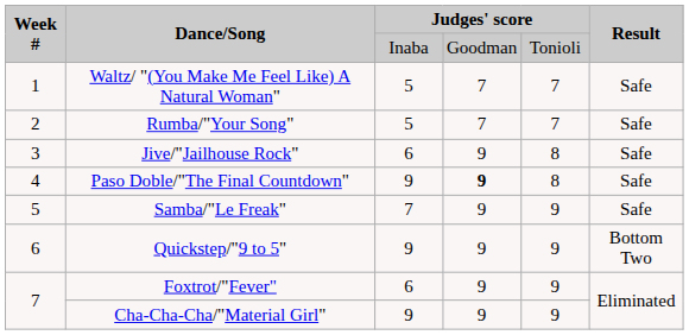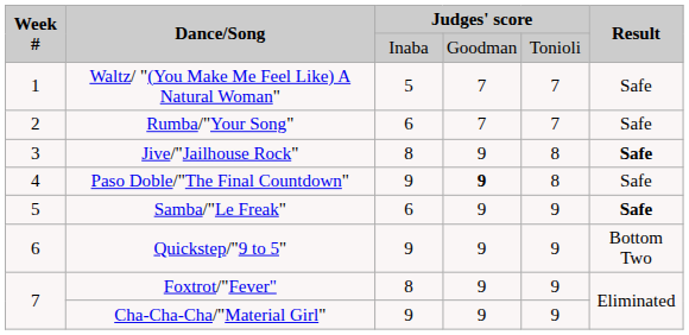 <table class="wikitable" style="float:left;">
 <tr style="text-align: center; background:#ccc;">
 <td rowspan="2"><strong>Week #</strong></td>
 <td rowspan="2"><strong>Dance/Song</strong></td>
 <td colspan="3"><strong>Judges' score</strong></td>
 <td rowspan="2"><strong>Result</strong></td>
 </tr>
 <tr style="text-align: center; background:#ccc;">
 <td style="width:10%; ">Inaba</td>
 <td style="width:10%; ">Goodman</td>
 <td style="width:10%; ">Tonioli</td>
 </tr>
 <tr>
 <td style="text-align: center; background:#faf6f6;">1</td>
 <td style="text-align: center; background:#faf6f6;"><a href='#'>Waltz</a>/ "<a href='#'>(You Make Me Feel Like) A Natural Woman</a>"</td>
 <td style="text-align: center; background:#faf6f6;">5</td>
 <td style="text-align: center; background:#faf6f6;">7</td>
 <td style="text-align: center; background:#faf6f6;">7</td>
 <td style="text-align: center; background:#faf6f6;">Safe</td>
 </tr>
 <tr>
 <td style="text-align: center; background:#faf6f6;">2</td>
 <td style="text-align: center; background:#faf6f6;"><a href='#'>Rumba</a>/"<a href='#'>Your Song</a>"</td>
-<td style="text-align: center; background:#faf6f6;">5</td>
+<td style="text-align: center; background:#faf6f6;">6</td>
 <td style="text-align: center; background:#faf6f6;">7</td>
 <td style="text-align: center; background:#faf6f6;">7</td>
 <td style="text-align: center; background:#faf6f6;">Safe</td>
 </tr>
 <tr>
 <td style="text-align: center; background:#faf6f6;">3</td>
 <td style="text-align: center; background:#faf6f6;"><a href='#'>Jive</a>/"<a href='#'>Jailhouse Rock</a>"</td>
-<td style="text-align: center; background:#faf6f6;">6</td>
+<td style="text-align: center; background:#faf6f6;">8</td>
 <td style="text-align: center; background:#faf6f6;">9</td>
 <td style="text-align: center; background:#faf6f6;">8</td>
-<td style="text-align: center; background:#faf6f6;">Safe</td>
+<td style="text-align: center; background:#faf6f6;"><strong>Safe</strong></td>
 </tr>
 <tr>
 <td style="text-align: center; background:#faf6f6;">4</td>
 <td style="text-align: center; background:#faf6f6;"><a href='#'>Paso Doble</a>/"<a href='#'>The Final Countdown</a>"</td>
 <td style="text-align: center; background:#faf6f6;">9</td>
 <td style="text-align: center; background:#faf6f6;"><strong>9</strong></td>
 <td style="text-align: center; background:#faf6f6;">8</td>
 <td style="text-align: center; background:#faf6f6;">Safe</td>
 </tr>
 <tr>
 <td style="text-align: center; background:#faf6f6;">5</td>
 <td style="text-align: center; background:#faf6f6;"><a href='#'>Samba</a>/"<a href='#'>Le Freak</a>"</td>
-<td style="text-align: center; background:#faf6f6;">7</td>
+<td style="text-align: center; background:#faf6f6;">6</td>
 <td style="text-align: center; background:#faf6f6;">9</td>
 <td style="text-align: center; background:#faf6f6;">9</td>
-<td style="text-align: center; background:#faf6f6;">Safe</td>
+<td style="text-align: center; background:#faf6f6;"><strong>Safe</strong></td>
 </tr>
 <tr>
 <td style="text-align: center; background:#faf6f6;">6</td>
 <td style="text-align: center; background:#faf6f6;"><a href='#'>Quickstep</a>/"<a href='#'>9 to 5</a>"</td>
 <td style="text-align: center; background:#faf6f6;">9</td>
 <td style="text-align: center; background:#faf6f6;">9</td>
 <td style="text-align: center; background:#faf6f6;">9</td>
 <td style="text-align: center; background:#faf6f6;">Bottom Two</td>
 </tr>
 <tr>
 <td rowspan="2" style="text-align: center; background:#faf6f6;">7</td>
 <td style="text-align: center; background:#faf6f6;"><a href='#'>Foxtrot</a>/"<a href='#'>Fever"</a></td>
-<td style="text-align: center; background:#faf6f6;">6</td>
+<td style="text-align: center; background:#faf6f6;">8</td>
 <td style="text-align: center; background:#faf6f6;">9</td>
 <td style="text-align: center; background:#faf6f6;">9</td>
 <td rowspan="2" style="text-align: center; background:#faf6f6;">Eliminated</td>
 </tr>
 <tr style="text-align: center; background:#faf6f6;">
 <td><a href='#'>Cha-Cha-Cha</a>/"<a href='#'>Material Girl</a>"</td>
 <td>9</td>
 <td>9</td>
 <td>9</td>
 </tr>
 </table>
